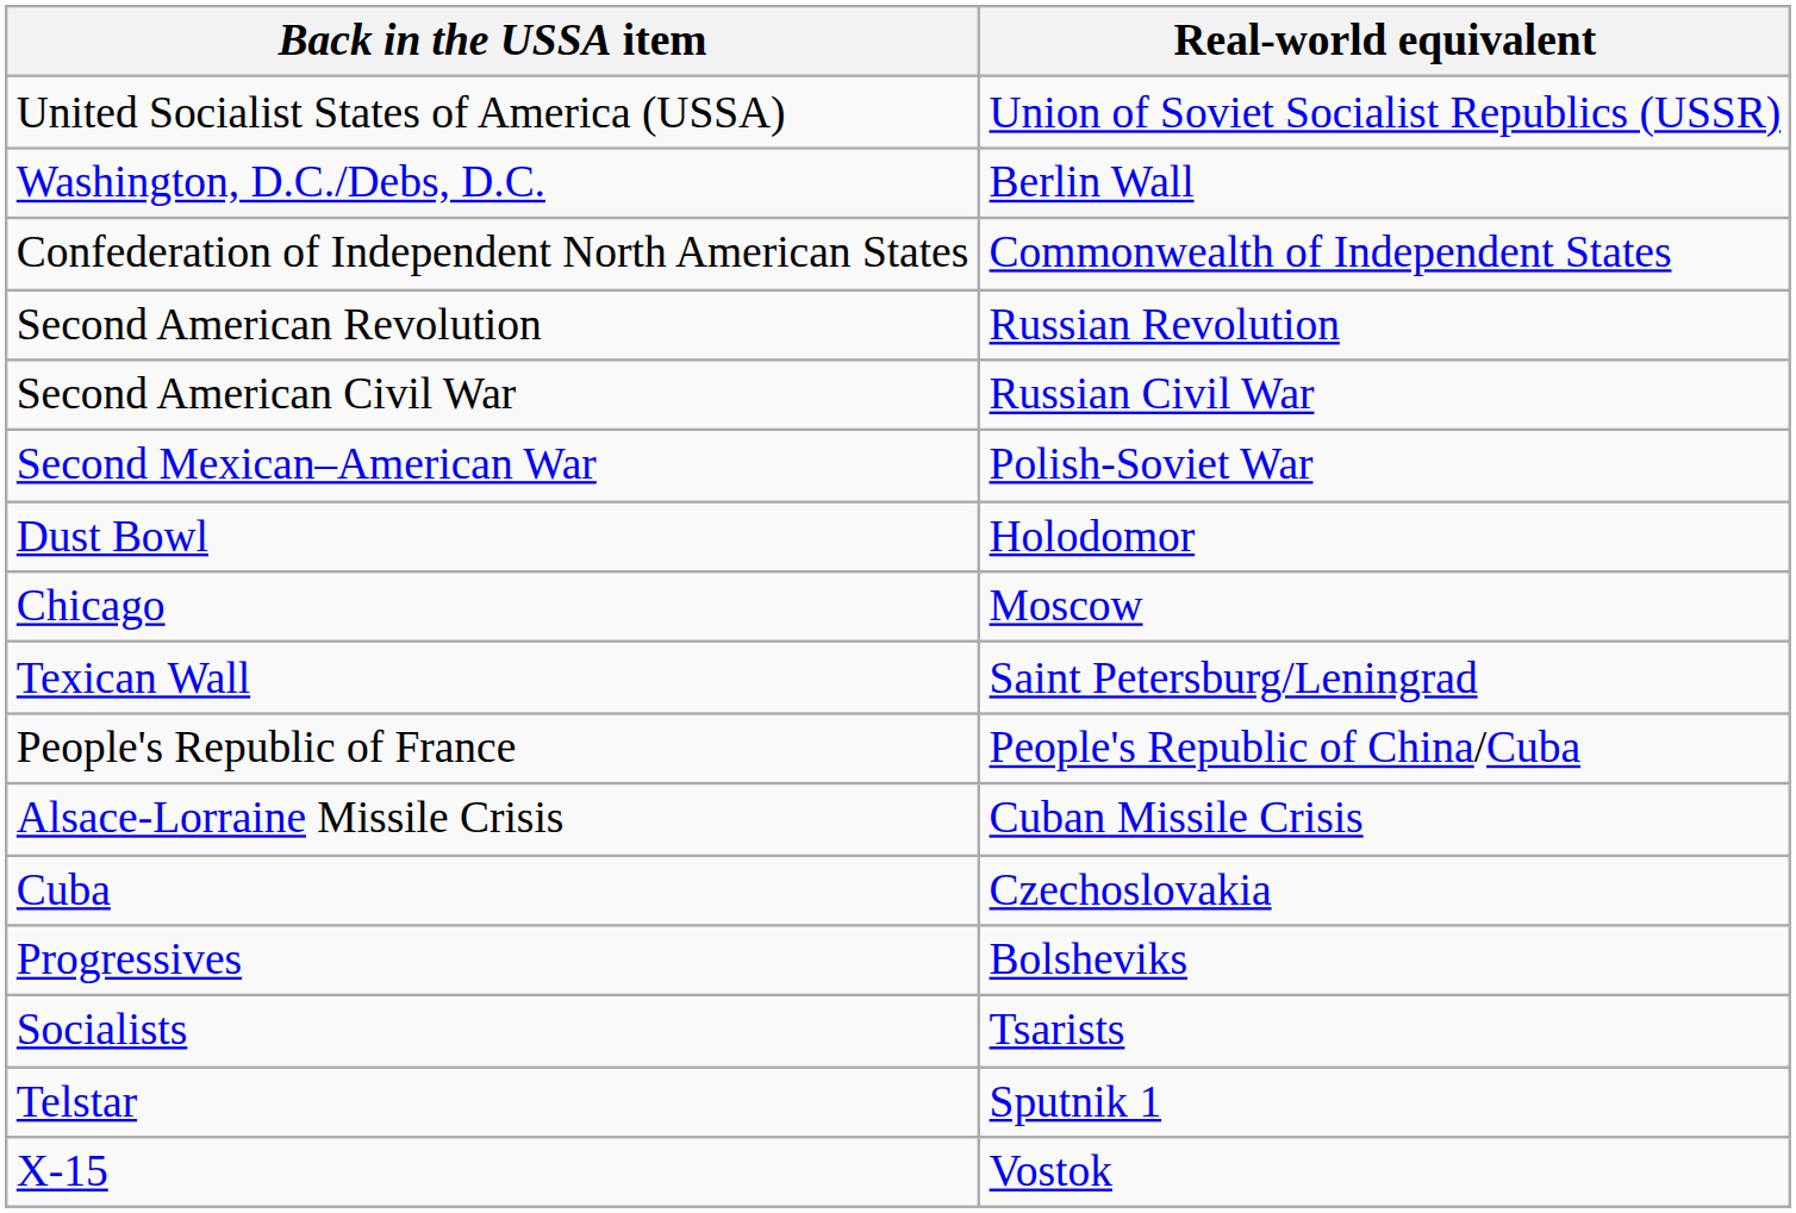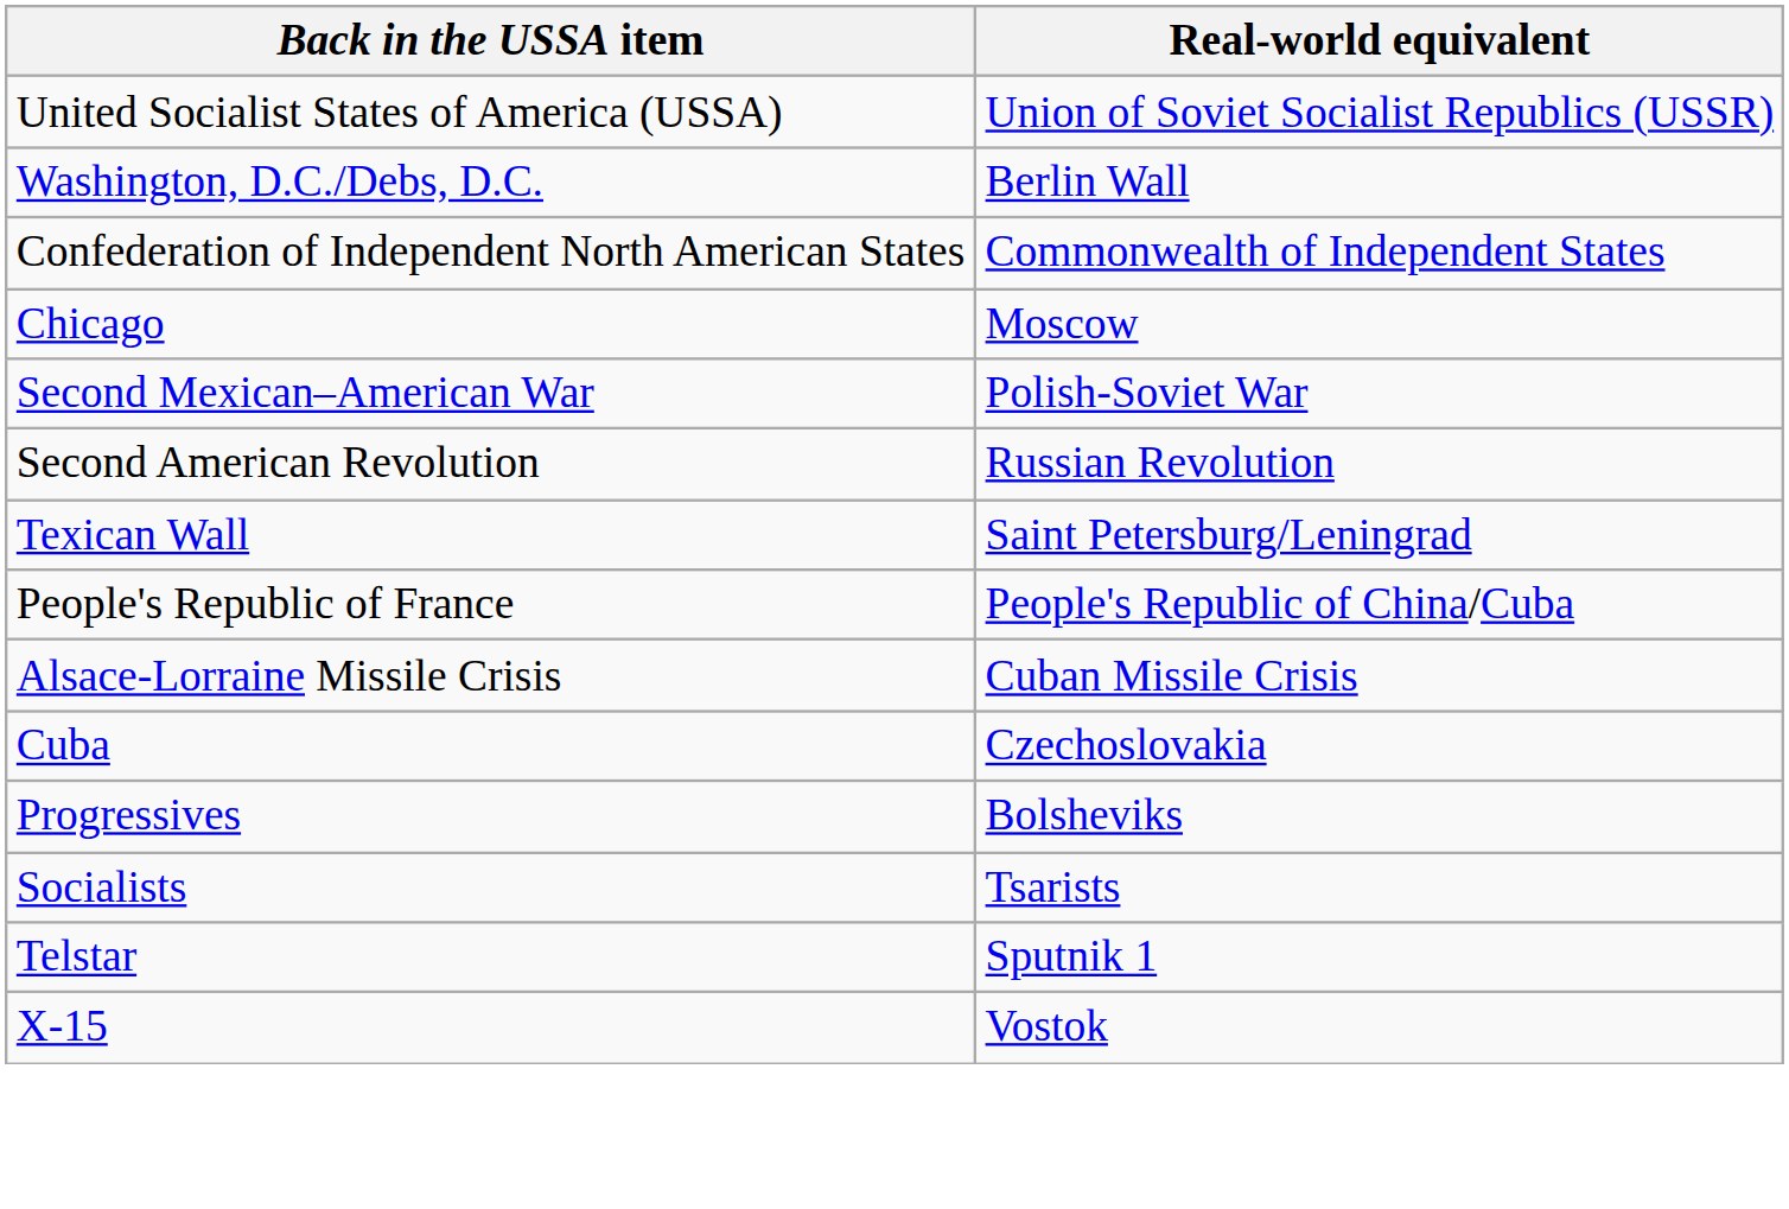 <table class="wikitable">
 <tr>
 <th><em>Back in the USSA</em> item</th>
 <th>Real-world equivalent</th>
 </tr>
 <tr>
 <td>United Socialist States of America (USSA)</td>
 <td><a href='#'>Union of Soviet Socialist Republics (USSR)</a></td>
 </tr>
 <tr>
 <td><a href='#'>Washington, D.C./Debs, D.C.</a></td>
 <td><a href='#'>Berlin Wall</a></td>
 </tr>
 <tr>
 <td>Confederation of Independent North American States</td>
 <td><a href='#'>Commonwealth of Independent States</a></td>
 </tr>
 <tr>
-<td>Second American Revolution</td>
-<td><a href='#'>Russian Revolution</a></td>
-</tr>
-<tr>
-<td>Second American Civil War</td>
-<td><a href='#'>Russian Civil War</a></td>
+<td><a href='#'>Chicago</a></td>
+<td><a href='#'>Moscow</a></td>
 </tr>
 <tr>
 <td><a href='#'>Second Mexican–American War</a></td>
 <td><a href='#'>Polish-Soviet War</a></td>
 </tr>
 <tr>
-<td><a href='#'>Dust Bowl</a></td>
-<td><a href='#'>Holodomor</a></td>
-</tr>
-<tr>
-<td><a href='#'>Chicago</a></td>
-<td><a href='#'>Moscow</a></td>
+<td>Second American Revolution</td>
+<td><a href='#'>Russian Revolution</a></td>
 </tr>
 <tr>
 <td><a href='#'>Texican Wall</a></td>
 <td><a href='#'>Saint Petersburg/Leningrad</a></td>
 </tr>
 <tr>
 <td>People's Republic of France</td>
 <td><a href='#'>People's Republic of China</a>/<a href='#'>Cuba</a></td>
 </tr>
 <tr>
 <td><a href='#'>Alsace-Lorraine</a> Missile Crisis</td>
 <td><a href='#'>Cuban Missile Crisis</a></td>
 </tr>
 <tr>
 <td><a href='#'>Cuba</a></td>
 <td><a href='#'>Czechoslovakia</a></td>
 </tr>
 <tr>
 <td><a href='#'>Progressives</a></td>
 <td><a href='#'>Bolsheviks</a></td>
 </tr>
 <tr>
 <td><a href='#'>Socialists</a></td>
 <td><a href='#'>Tsarists</a></td>
 </tr>
 <tr>
 <td><a href='#'>Telstar</a></td>
 <td><a href='#'>Sputnik 1</a></td>
 </tr>
 <tr>
 <td><a href='#'>X-15</a></td>
 <td><a href='#'>Vostok</a></td>
 </tr>
 </table>
